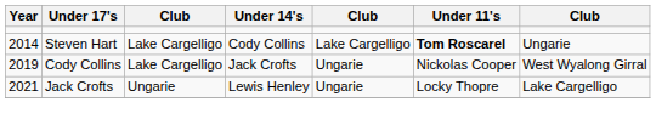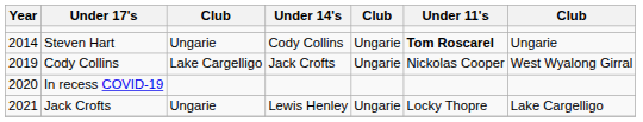 <table class="wikitable sortable">
 <tr>
 <th>Year</th>
 <th><span>Under 17's</span></th>
 <th>Club</th>
 <th><span>Under 14's</span></th>
 <th>Club</th>
 <th><span>Under 11's</span></th>
 <th>Club</th>
 </tr>
 <tr>
 <td></td>
 <td></td>
 <td></td>
 <td></td>
 <td></td>
 <td></td>
 <td></td>
 </tr>
 <tr>
 <td>2014</td>
 <td>Steven Hart</td>
-<td>Lake Cargelligo</td>
+<td>Ungarie</td>
 <td>Cody Collins</td>
-<td>Lake Cargelligo</td>
+<td>Ungarie</td>
 <td><strong>Tom Roscarel</strong></td>
 <td>Ungarie</td>
 </tr>
 <tr>
 <td>2019</td>
 <td>Cody Collins</td>
 <td>Lake Cargelligo</td>
 <td>Jack Crofts</td>
 <td>Ungarie</td>
 <td>Nickolas Cooper</td>
 <td>West Wyalong Girral</td>
 </tr>
 <tr>
+<td>2020</td>
+<td>In recess <a href='#'>COVID-19</a></td>
+<td></td>
+<td></td>
+<td></td>
+<td></td>
+<td></td>
+</tr>
+<tr>
 <td>2021</td>
 <td>Jack Crofts</td>
 <td>Ungarie</td>
 <td>Lewis Henley</td>
 <td>Ungarie</td>
 <td>Locky Thopre</td>
 <td>Lake Cargelligo</td>
 </tr>
 <tr>
 </tr>
 </table>
